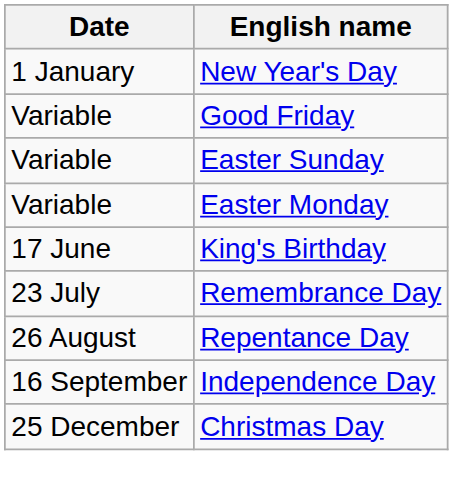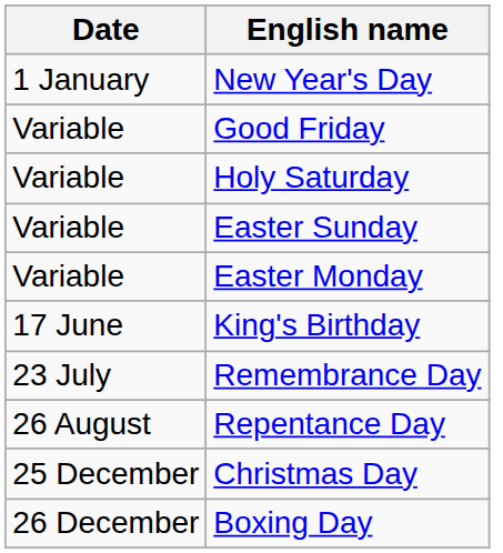 <table class="wikitable">
 <tr>
 <th>Date</th>
 <th>English name</th>
 </tr>
 <tr>
 <td>1 January</td>
 <td><a href='#'>New Year's Day</a></td>
 </tr>
 <tr>
 <td>Variable</td>
 <td><a href='#'>Good Friday</a></td>
+</tr>
+<tr>
+<td>Variable</td>
+<td><a href='#'>Holy Saturday</a></td>
 </tr>
 <tr>
 <td>Variable</td>
 <td><a href='#'>Easter Sunday</a></td>
 </tr>
 <tr>
 <td>Variable</td>
 <td><a href='#'>Easter Monday</a></td>
 </tr>
 <tr>
 <td>17 June</td>
 <td><a href='#'>King's Birthday</a></td>
 </tr>
 <tr>
 <td>23 July</td>
 <td><a href='#'>Remembrance Day</a></td>
 </tr>
 <tr>
 <td>26 August</td>
 <td><a href='#'>Repentance Day</a></td>
 </tr>
 <tr>
-<td>16 September</td>
-<td><a href='#'>Independence Day</a></td>
-</tr>
-<tr>
 <td>25 December</td>
 <td><a href='#'>Christmas Day</a></td>
 </tr>
+<tr>
+<td>26 December</td>
+<td><a href='#'>Boxing Day</a></td>
+</tr>
 </table>
